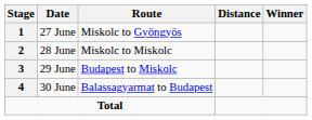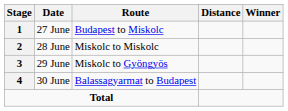 <table class="wikitable">
 <tr>
 <th scope="col">Stage</th>
 <th scope="col">Date</th>
 <th scope="col">Route</th>
 <th scope="col">Distance</th>
 <th scope="col">Winner</th>
 </tr>
 <tr>
 <th scope="col">1</th>
 <td style="text-align:right;">27 June</td>
-<td>Miskolc to <a href='#'>Gyöngyös</a></td>
+<td><a href='#'>Budapest</a> to <a href='#'>Miskolc</a></td>
 <td></td>
 <td></td>
 </tr>
 <tr>
 <th scope="col">2</th>
 <td style="text-align:right;">28 June</td>
 <td>Miskolc to Miskolc</td>
 <td></td>
 <td></td>
 </tr>
 <tr>
 <th scope="col">3</th>
 <td style="text-align:right;">29 June</td>
-<td><a href='#'>Budapest</a> to <a href='#'>Miskolc</a></td>
+<td>Miskolc to <a href='#'>Gyöngyös</a></td>
 <td></td>
 <td></td>
 </tr>
 <tr>
 <th scope="col">4</th>
 <td style="text-align:right;">30 June</td>
 <td><a href='#'>Balassagyarmat</a> to <a href='#'>Budapest</a></td>
 <td></td>
 <td></td>
 </tr>
 <tr>
 <td colspan="3" style="text-align:center"><strong>Total</strong></td>
 <td colspan="2" style="text-align:center"><strong></strong></td>
 </tr>
 </table>
